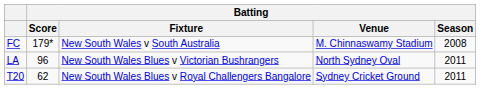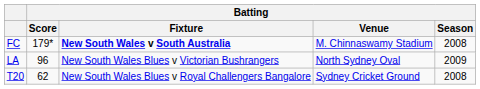 <table class=wikitable style="font-size:90%">
 <tr>
 <th rowspan="1"></th>
 <th colspan="4" rowspan="1">Batting</th>
 </tr>
 <tr>
 <th></th>
 <th>Score</th>
 <th>Fixture</th>
 <th>Venue</th>
 <th>Season</th>
 </tr>
 <tr>
 <td><a href='#'>FC</a></td>
 <td align="center">179*</td>
-<td><a href='#'>New South Wales</a> v <a href='#'>South Australia</a></td>
+<td><strong><a href='#'>New South Wales</a> v <a href='#'>South Australia</a></strong></td>
 <td><a href='#'>M. Chinnaswamy Stadium</a></td>
 <td align="center">2008</td>
 </tr>
 <tr>
 <td><a href='#'>LA</a></td>
 <td align="center">96</td>
 <td><a href='#'>New South Wales Blues</a> v <a href='#'>Victorian Bushrangers</a></td>
 <td><a href='#'>North Sydney Oval</a></td>
-<td align="center">2011</td>
+<td align="center">2009</td>
 </tr>
 <tr>
 <td><a href='#'>T20</a></td>
 <td align="center">62</td>
 <td><a href='#'>New South Wales Blues</a> v <a href='#'>Royal Challengers Bangalore</a></td>
 <td><a href='#'>Sydney Cricket Ground</a></td>
-<td align="center">2011</td>
+<td align="center">2008</td>
 </tr>
 </table>
